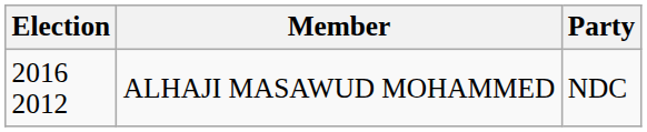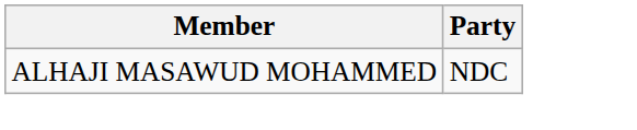 <table class="wikitable">
 <tr>
-<th><strong>Election</strong></th>
 <th><strong>Member</strong></th>
 <th><strong>Party</strong></th>
 </tr>
 <tr>
-<td>2016<br>2012</td>
 <td>ALHAJI MASAWUD MOHAMMED</td>
 <td>NDC</td>
 </tr>
 </table>
